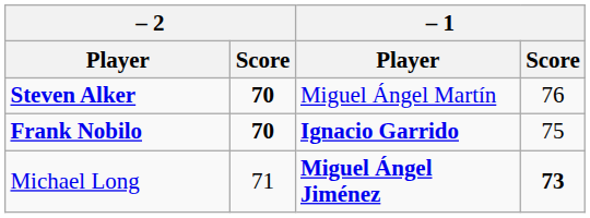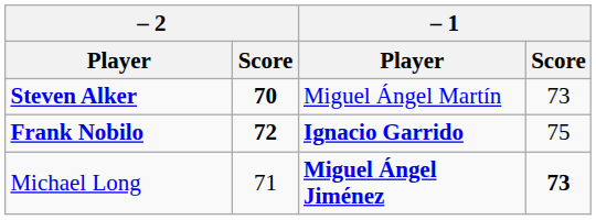 <table class=wikitable>
 <tr>
 <th colspan=2> – 2</th>
 <th colspan=2> – 1</th>
 </tr>
 <tr>
 <th width=150>Player</th>
 <th>Score</th>
 <th width=150>Player</th>
 <th>Score</th>
 </tr>
 <tr>
 <td><strong><a href='#'>Steven Alker</a></strong></td>
 <td align=center><strong>70</strong></td>
 <td><a href='#'>Miguel Ángel Martín</a></td>
-<td align=center>76</td>
+<td align=center>73</td>
 </tr>
 <tr>
 <td><strong><a href='#'>Frank Nobilo</a></strong></td>
-<td align=center><strong>70</strong></td>
+<td align=center><strong>72</strong></td>
 <td><strong><a href='#'>Ignacio Garrido</a></strong></td>
 <td align=center>75</td>
 </tr>
 <tr>
 <td><a href='#'>Michael Long</a></td>
 <td align=center>71</td>
 <td><strong><a href='#'>Miguel Ángel Jiménez</a></strong></td>
 <td align=center><strong>73</strong></td>
 </tr>
 </table>
